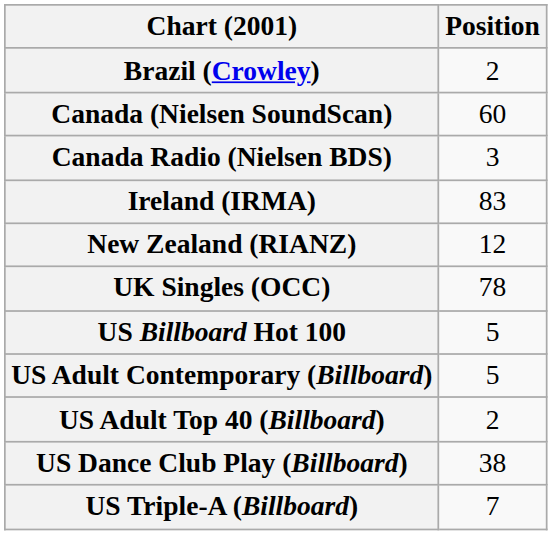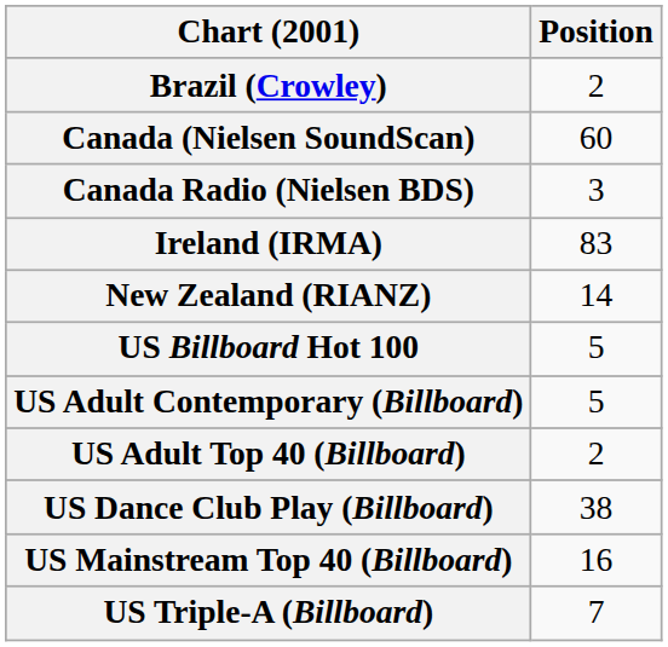 <table class="wikitable sortable plainrowheaders" style="text-align:center">
 <tr>
 <th scope="col">Chart (2001)</th>
 <th scope="col">Position</th>
 </tr>
 <tr>
 <th scope="row">Brazil (<a href='#'>Crowley</a>)</th>
 <td>2</td>
 </tr>
 <tr>
 <th scope="row">Canada (Nielsen SoundScan)</th>
 <td>60</td>
 </tr>
 <tr>
 <th scope="row">Canada Radio (Nielsen BDS)</th>
 <td>3</td>
 </tr>
 <tr>
 <th scope="row">Ireland (IRMA)</th>
 <td>83</td>
 </tr>
 <tr>
 <th scope="row">New Zealand (RIANZ)</th>
-<td>12</td>
-</tr>
-<tr>
-<th scope="row">UK Singles (OCC)</th>
-<td>78</td>
+<td>14</td>
 </tr>
 <tr>
 <th scope="row">US <em>Billboard</em> Hot 100</th>
 <td>5</td>
 </tr>
 <tr>
 <th scope="row">US Adult Contemporary (<em>Billboard</em>)</th>
 <td>5</td>
 </tr>
 <tr>
 <th scope="row">US Adult Top 40 (<em>Billboard</em>)</th>
 <td>2</td>
 </tr>
 <tr>
 <th scope="row">US Dance Club Play (<em>Billboard</em>)</th>
 <td>38</td>
 </tr>
 <tr>
+<th scope="row">US Mainstream Top 40 (<em>Billboard</em>)</th>
+<td>16</td>
+</tr>
+<tr>
 <th scope="row">US Triple-A (<em>Billboard</em>)</th>
 <td>7</td>
 </tr>
 </table>
